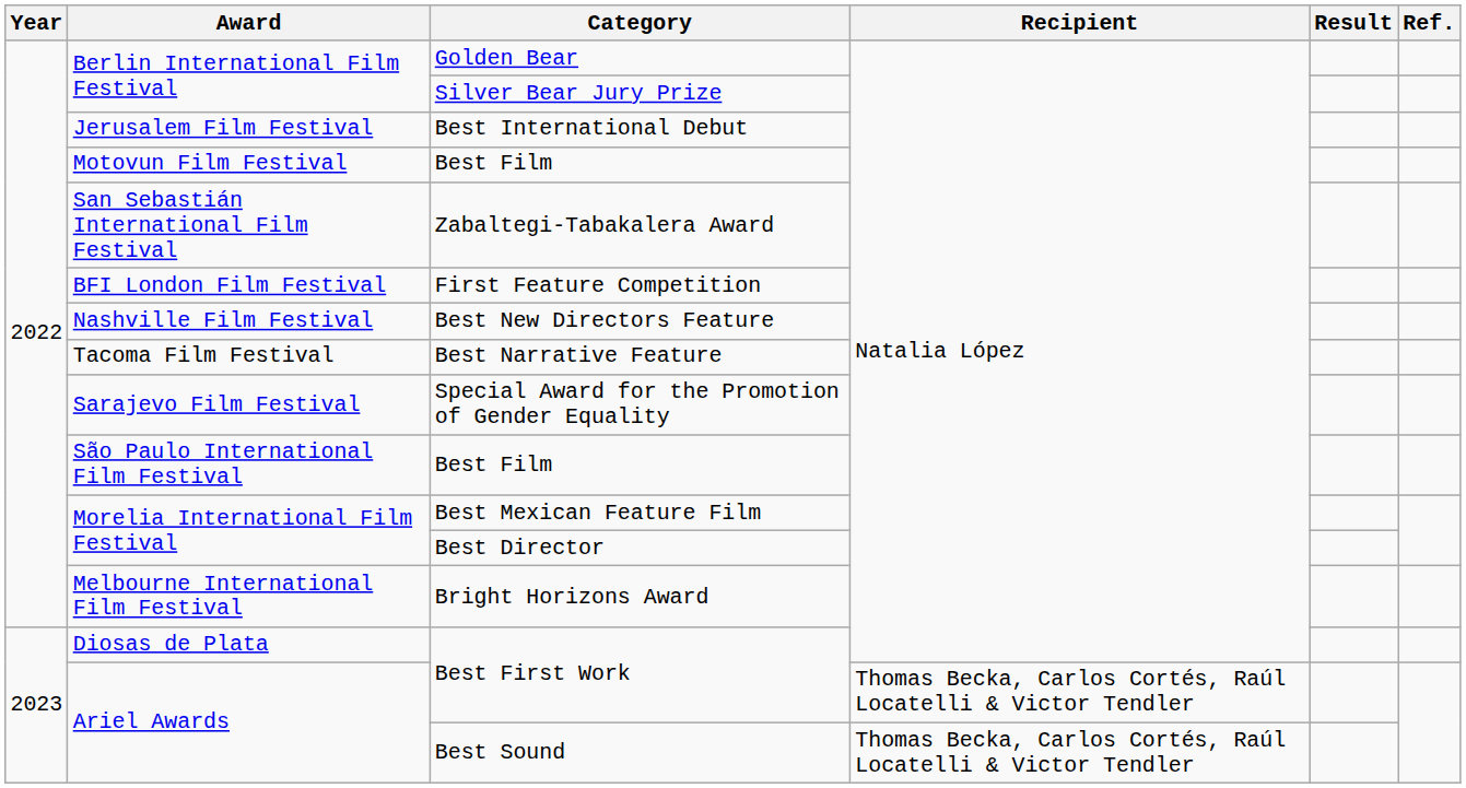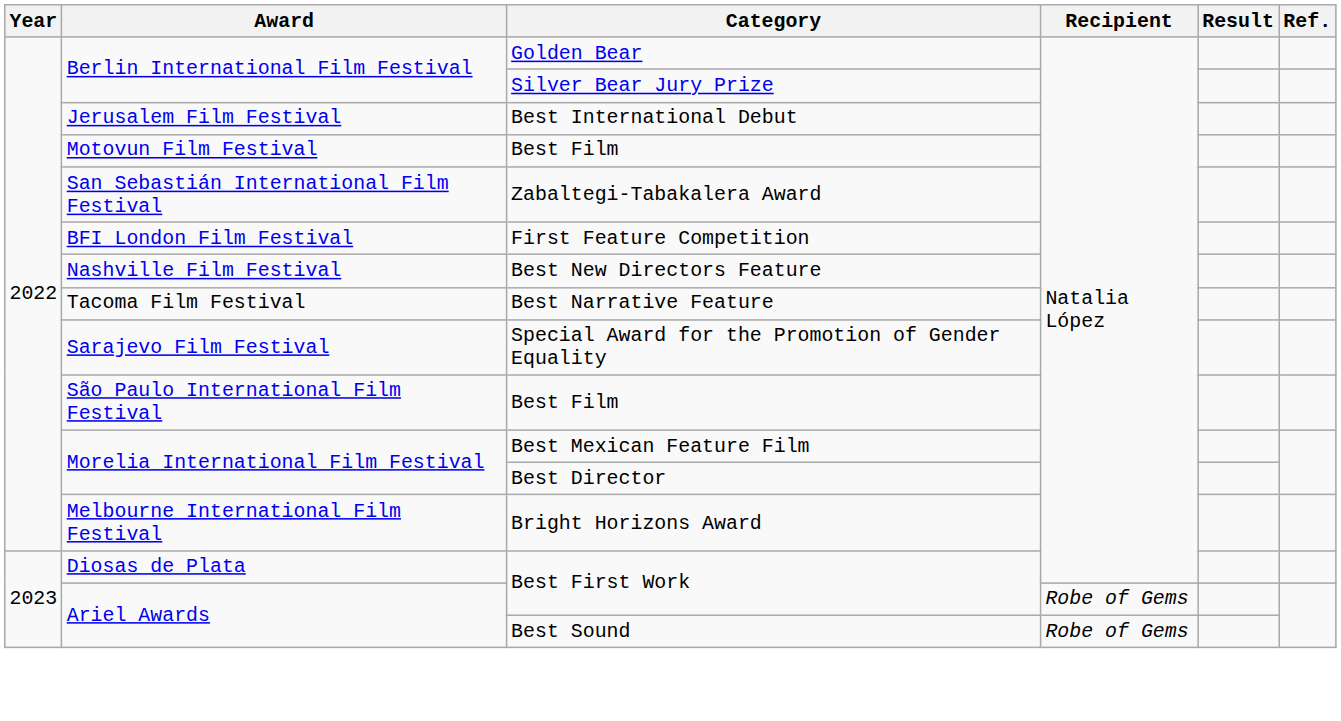 <table class="wikitable">
 <tr>
 <th>Year</th>
 <th>Award</th>
 <th>Category</th>
 <th>Recipient</th>
 <th>Result</th>
 <th>Ref.</th>
 </tr>
 <tr>
 <td rowspan="13">2022</td>
 <td rowspan="2"><a href='#'>Berlin International Film Festival</a></td>
 <td><a href='#'>Golden Bear</a></td>
 <td rowspan="14">Natalia López</td>
 <td></td>
 <td></td>
 </tr>
 <tr>
 <td><a href='#'>Silver Bear Jury Prize</a></td>
 <td></td>
 <td></td>
 </tr>
 <tr>
 <td><a href='#'>Jerusalem Film Festival</a></td>
 <td>Best International Debut</td>
 <td></td>
 <td></td>
 </tr>
 <tr>
 <td><a href='#'>Motovun Film Festival</a></td>
 <td>Best Film</td>
 <td></td>
 <td></td>
 </tr>
 <tr>
 <td><a href='#'>San Sebastián International Film Festival</a></td>
 <td>Zabaltegi-Tabakalera Award</td>
 <td></td>
 <td></td>
 </tr>
 <tr>
 <td><a href='#'>BFI London Film Festival</a></td>
 <td>First Feature Competition</td>
 <td></td>
 <td></td>
 </tr>
 <tr>
 <td><a href='#'>Nashville Film Festival</a></td>
 <td>Best New Directors Feature</td>
 <td></td>
 <td></td>
 </tr>
 <tr>
 <td>Tacoma Film Festival</td>
 <td>Best Narrative Feature</td>
 <td></td>
 <td></td>
 </tr>
 <tr>
 <td><a href='#'>Sarajevo Film Festival</a></td>
 <td>Special Award for the Promotion of Gender Equality</td>
 <td></td>
 <td></td>
 </tr>
 <tr>
 <td><a href='#'>São Paulo International Film Festival</a></td>
 <td>Best Film</td>
 <td></td>
 <td></td>
 </tr>
 <tr>
 <td rowspan="2"><a href='#'>Morelia International Film Festival</a></td>
 <td>Best Mexican Feature Film</td>
 <td></td>
 <td rowspan="2"></td>
 </tr>
 <tr>
 <td>Best Director</td>
 <td></td>
 </tr>
 <tr>
 <td><a href='#'>Melbourne International Film Festival</a></td>
 <td>Bright Horizons Award</td>
 <td></td>
 <td></td>
 </tr>
 <tr>
 <td rowspan="3">2023</td>
 <td><a href='#'>Diosas de Plata</a></td>
 <td rowspan="2">Best First Work</td>
 <td></td>
 <td></td>
 </tr>
 <tr>
 <td rowspan="2"><a href='#'>Ariel Awards</a></td>
-<td>Thomas Becka, Carlos Cortés, Raúl Locatelli & Victor Tendler</td>
+<td><em>Robe of Gems</em></td>
 <td></td>
 <td rowspan="2"></td>
 </tr>
 <tr>
 <td>Best Sound</td>
-<td>Thomas Becka, Carlos Cortés, Raúl Locatelli & Victor Tendler</td>
+<td><em>Robe of Gems</em></td>
 <td></td>
 </tr>
 </table>
